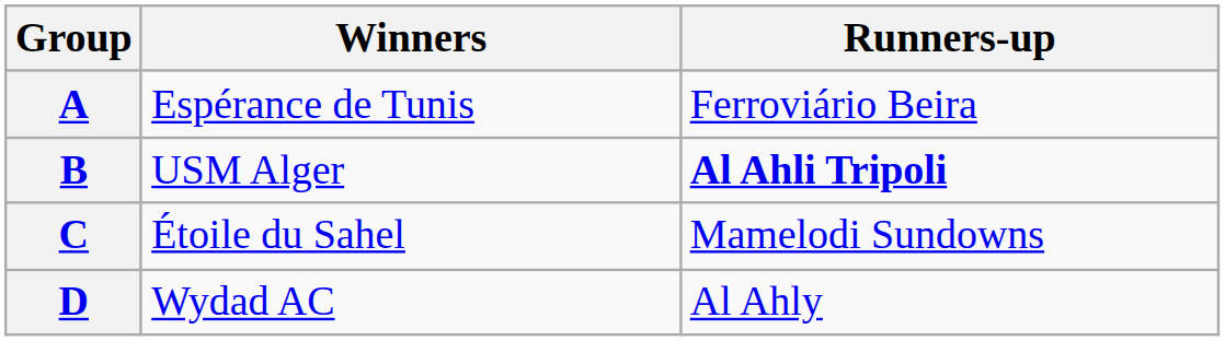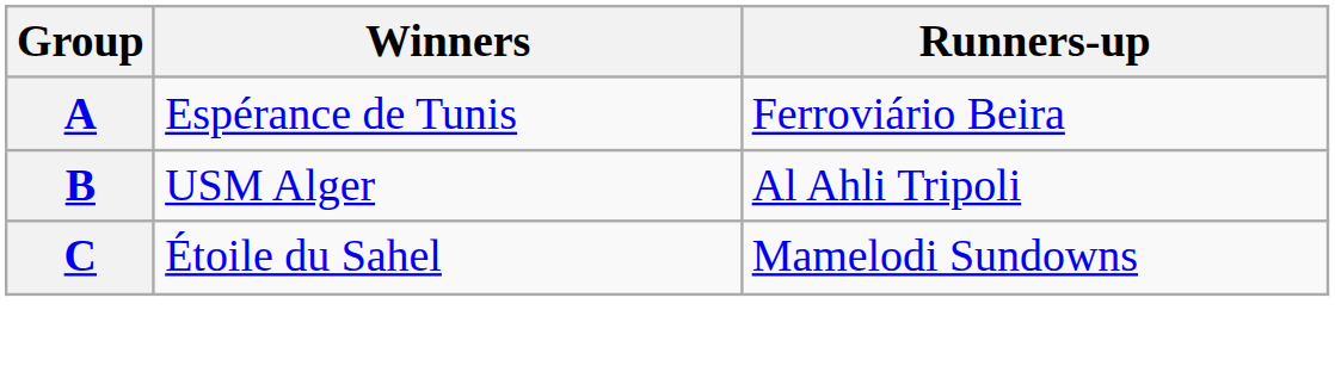 <table class="wikitable">
 <tr>
 <th>Group</th>
 <th width=200>Winners</th>
 <th width=200>Runners-up</th>
 </tr>
 <tr>
 <th><a href='#'>A</a></th>
 <td> <a href='#'>Espérance de Tunis</a></td>
 <td> <a href='#'>Ferroviário Beira</a></td>
 </tr>
 <tr>
 <th><a href='#'>B</a></th>
 <td> <a href='#'>USM Alger</a></td>
-<td><strong> <a href='#'>Al Ahli Tripoli</a></strong></td>
+<td> <a href='#'>Al Ahli Tripoli</a></td>
 </tr>
 <tr>
 <th><a href='#'>C</a></th>
 <td> <a href='#'>Étoile du Sahel</a></td>
 <td> <a href='#'>Mamelodi Sundowns</a></td>
 </tr>
-<tr>
-<th><a href='#'>D</a></th>
-<td> <a href='#'>Wydad AC</a></td>
-<td> <a href='#'>Al Ahly</a></td>
-</tr>
 </table>
